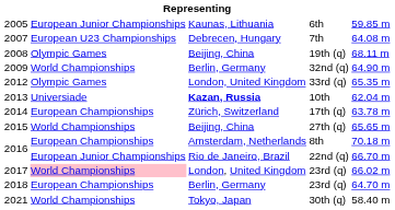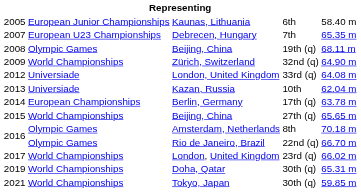 <table>
 <tr>
 <th colspan="5">Representing </th>
 </tr>
 <tr>
 <td>2005</td>
 <td><a href='#'>European Junior Championships</a></td>
 <td><a href='#'>Kaunas, Lithuania</a></td>
 <td>6th</td>
-<td><a href='#'>59.85 m</a></td>
+<td>58.40 m</td>
 </tr>
 <tr>
 <td>2007</td>
 <td><a href='#'>European U23 Championships</a></td>
 <td><a href='#'>Debrecen, Hungary</a></td>
 <td>7th</td>
-<td><a href='#'>64.08 m</a></td>
+<td><a href='#'>65.35 m</a></td>
 </tr>
 <tr>
 <td>2008</td>
 <td><a href='#'>Olympic Games</a></td>
 <td><a href='#'>Beijing, China</a></td>
 <td>19th (q)</td>
 <td><a href='#'>68.11 m</a></td>
 </tr>
 <tr>
 <td>2009</td>
 <td><a href='#'>World Championships</a></td>
-<td><a href='#'>Berlin, Germany</a></td>
+<td><a href='#'>Zürich, Switzerland</a></td>
 <td>32nd (q)</td>
 <td><a href='#'>64.90 m</a></td>
 </tr>
 <tr>
 <td>2012</td>
-<td><a href='#'>Olympic Games</a></td>
+<td><a href='#'>Universiade</a></td>
 <td><a href='#'>London, United Kingdom</a></td>
 <td>33rd (q)</td>
-<td><a href='#'>65.35 m</a></td>
+<td><a href='#'>64.08 m</a></td>
 </tr>
 <tr>
 <td>2013</td>
 <td><a href='#'>Universiade</a></td>
-<td><strong><a href='#'>Kazan, Russia</a></strong></td>
+<td><a href='#'>Kazan, Russia</a></td>
 <td>10th</td>
 <td><a href='#'>62.04 m</a></td>
 </tr>
 <tr>
 <td>2014</td>
 <td><a href='#'>European Championships</a></td>
-<td><a href='#'>Zürich, Switzerland</a></td>
+<td><a href='#'>Berlin, Germany</a></td>
 <td>17th (q)</td>
 <td><a href='#'>63.78 m</a></td>
 </tr>
 <tr>
 <td>2015</td>
 <td><a href='#'>World Championships</a></td>
 <td><a href='#'>Beijing, China</a></td>
 <td>27th (q)</td>
 <td><a href='#'>65.65 m</a></td>
 </tr>
 <tr>
 <td rowspan=2>2016</td>
-<td><a href='#'>European Championships</a></td>
+<td><a href='#'>Olympic Games</a></td>
 <td><a href='#'>Amsterdam, Netherlands</a></td>
 <td>8th</td>
 <td><a href='#'>70.18 m</a></td>
 </tr>
 <tr>
-<td><a href='#'>European Junior Championships</a></td>
+<td><a href='#'>Olympic Games</a></td>
 <td><a href='#'>Rio de Janeiro, Brazil</a></td>
 <td>22nd (q)</td>
 <td><a href='#'>66.70 m</a></td>
 </tr>
 <tr>
 <td>2017</td>
-<td style="background: pink;"><a href='#'>World Championships</a></td>
+<td><a href='#'>World Championships</a></td>
 <td><a href='#'>London</a>, <a href='#'>United Kingdom</a></td>
 <td>23rd (q)</td>
 <td><a href='#'>66.02 m</a></td>
 </tr>
 <tr>
-<td>2018</td>
-<td><a href='#'>European Championships</a></td>
-<td><a href='#'>Berlin, Germany</a></td>
-<td>23rd (q)</td>
-<td><a href='#'>64.70 m</a></td>
+<td>2019</td>
+<td><a href='#'>World Championships</a></td>
+<td><a href='#'>Doha, Qatar</a></td>
+<td>30th (q)</td>
+<td><a href='#'>65.31 m</a></td>
 </tr>
 <tr>
 <td>2021</td>
 <td><a href='#'>World Championships</a></td>
 <td><a href='#'>Tokyo, Japan</a></td>
 <td>30th (q)</td>
-<td>58.40 m</td>
+<td><a href='#'>59.85 m</a></td>
 </tr>
 </table>
